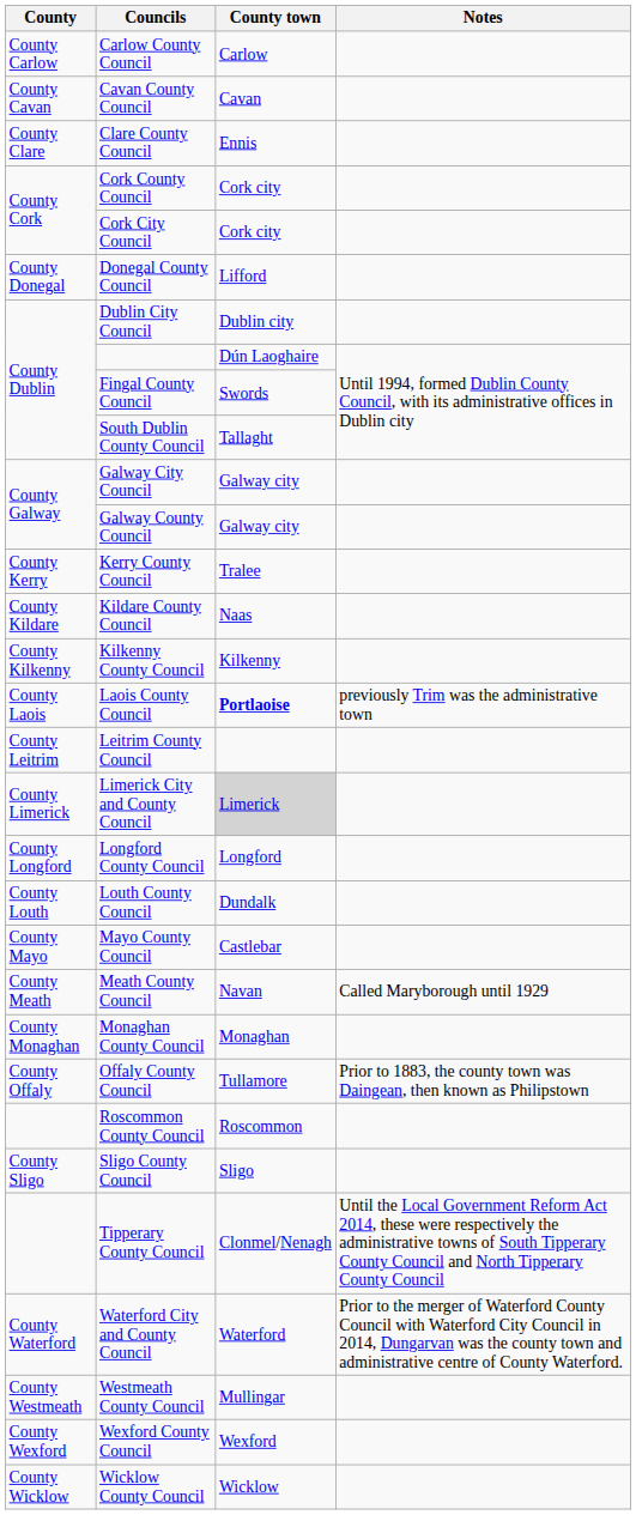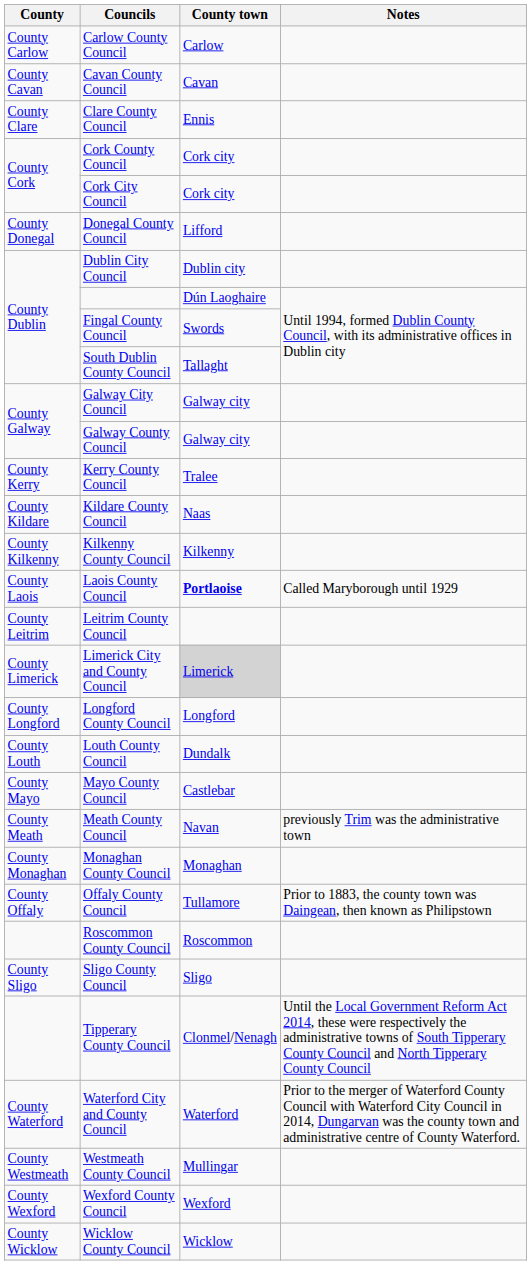 <table class="wikitable">
 <tr>
 <th>County</th>
 <th>Councils</th>
 <th>County town</th>
 <th>Notes</th>
 </tr>
 <tr>
 <td><a href='#'>County Carlow</a></td>
 <td><a href='#'>Carlow County Council</a></td>
 <td><a href='#'>Carlow</a></td>
 <td></td>
 </tr>
 <tr>
 <td><a href='#'>County Cavan</a></td>
 <td><a href='#'>Cavan County Council</a></td>
 <td><a href='#'>Cavan</a></td>
 <td></td>
 </tr>
 <tr>
 <td><a href='#'>County Clare</a></td>
 <td><a href='#'>Clare County Council</a></td>
 <td><a href='#'>Ennis</a></td>
 <td></td>
 </tr>
 <tr>
 <td rowspan=2><a href='#'>County Cork</a></td>
 <td><a href='#'>Cork County Council</a></td>
 <td><a href='#'>Cork city</a></td>
 <td></td>
 </tr>
 <tr>
 <td><a href='#'>Cork City Council</a></td>
 <td><a href='#'>Cork city</a></td>
 <td></td>
 </tr>
 <tr>
 <td><a href='#'>County Donegal</a></td>
 <td><a href='#'>Donegal County Council</a></td>
 <td><a href='#'>Lifford</a></td>
 <td></td>
 </tr>
 <tr>
 <td rowspan=4><a href='#'>County Dublin</a></td>
 <td><a href='#'>Dublin City Council</a></td>
 <td><a href='#'>Dublin city</a></td>
 <td></td>
 </tr>
 <tr>
 <td></td>
 <td><a href='#'>Dún Laoghaire</a></td>
 <td rowspan=3>Until 1994, formed <a href='#'>Dublin County Council</a>, with its administrative offices in Dublin city</td>
 </tr>
 <tr>
 <td><a href='#'>Fingal County Council</a></td>
 <td><a href='#'>Swords</a></td>
 </tr>
 <tr>
 <td><a href='#'>South Dublin County Council</a></td>
 <td><a href='#'>Tallaght</a></td>
 </tr>
 <tr>
 <td rowspan=2><a href='#'>County Galway</a></td>
 <td><a href='#'>Galway City Council</a></td>
 <td><a href='#'>Galway city</a></td>
 <td></td>
 </tr>
 <tr>
 <td><a href='#'>Galway County Council</a></td>
 <td><a href='#'>Galway city</a></td>
 <td></td>
 </tr>
 <tr>
 <td><a href='#'>County Kerry</a></td>
 <td><a href='#'>Kerry County Council</a></td>
 <td><a href='#'>Tralee</a></td>
 <td></td>
 </tr>
 <tr>
 <td><a href='#'>County Kildare</a></td>
 <td><a href='#'>Kildare County Council</a></td>
 <td><a href='#'>Naas</a></td>
 <td></td>
 </tr>
 <tr>
 <td><a href='#'>County Kilkenny</a></td>
 <td><a href='#'>Kilkenny County Council</a></td>
 <td><a href='#'>Kilkenny</a></td>
 <td></td>
 </tr>
 <tr>
 <td><a href='#'>County Laois</a></td>
 <td><a href='#'>Laois County Council</a></td>
 <td><strong><a href='#'>Portlaoise</a></strong></td>
-<td>previously <a href='#'>Trim</a> was the administrative town</td>
+<td>Called Maryborough until 1929</td>
 </tr>
 <tr>
 <td><a href='#'>County Leitrim</a></td>
 <td><a href='#'>Leitrim County Council</a></td>
 <td></td>
 <td></td>
 </tr>
 <tr>
 <td><a href='#'>County Limerick</a></td>
 <td><a href='#'>Limerick City and County Council</a></td>
 <td style="background: lightgrey;"><a href='#'>Limerick</a></td>
 <td></td>
 </tr>
 <tr>
 <td><a href='#'>County Longford</a></td>
 <td><a href='#'>Longford County Council</a></td>
 <td><a href='#'>Longford</a></td>
 <td></td>
 </tr>
 <tr>
 <td><a href='#'>County Louth</a></td>
 <td><a href='#'>Louth County Council</a></td>
 <td><a href='#'>Dundalk</a></td>
 <td></td>
 </tr>
 <tr>
 <td><a href='#'>County Mayo</a></td>
 <td><a href='#'>Mayo County Council</a></td>
 <td><a href='#'>Castlebar</a></td>
 <td></td>
 </tr>
 <tr>
 <td><a href='#'>County Meath</a></td>
 <td><a href='#'>Meath County Council</a></td>
 <td><a href='#'>Navan</a></td>
-<td>Called Maryborough until 1929</td>
+<td>previously <a href='#'>Trim</a> was the administrative town</td>
 </tr>
 <tr>
 <td><a href='#'>County Monaghan</a></td>
 <td><a href='#'>Monaghan County Council</a></td>
 <td><a href='#'>Monaghan</a></td>
 <td></td>
 </tr>
 <tr>
 <td><a href='#'>County Offaly</a></td>
 <td><a href='#'>Offaly County Council</a></td>
 <td><a href='#'>Tullamore</a></td>
 <td>Prior to 1883, the county town was <a href='#'>Daingean</a>, then known as Philipstown</td>
 </tr>
 <tr>
 <td></td>
 <td><a href='#'>Roscommon County Council</a></td>
 <td><a href='#'>Roscommon</a></td>
 <td></td>
 </tr>
 <tr>
 <td><a href='#'>County Sligo</a></td>
 <td><a href='#'>Sligo County Council</a></td>
 <td><a href='#'>Sligo</a></td>
 <td></td>
 </tr>
 <tr>
 <td></td>
 <td><a href='#'>Tipperary County Council</a></td>
 <td><a href='#'>Clonmel</a>/<a href='#'>Nenagh</a></td>
 <td>Until the <a href='#'>Local Government Reform Act 2014</a>, these were respectively the administrative towns of <a href='#'>South Tipperary County Council</a> and <a href='#'>North Tipperary County Council</a></td>
 </tr>
 <tr>
 <td><a href='#'>County Waterford</a></td>
 <td><a href='#'>Waterford City and County Council</a></td>
 <td><a href='#'>Waterford</a></td>
 <td>Prior to the merger of Waterford County Council with Waterford City Council in 2014, <a href='#'>Dungarvan</a> was the county town and administrative centre of County Waterford.</td>
 </tr>
 <tr>
 <td><a href='#'>County Westmeath</a></td>
 <td><a href='#'>Westmeath County Council</a></td>
 <td><a href='#'>Mullingar</a></td>
 <td></td>
 </tr>
 <tr>
 <td><a href='#'>County Wexford</a></td>
 <td><a href='#'>Wexford County Council</a></td>
 <td><a href='#'>Wexford</a></td>
 <td></td>
 </tr>
 <tr>
 <td><a href='#'>County Wicklow</a></td>
 <td><a href='#'>Wicklow County Council</a></td>
 <td><a href='#'>Wicklow</a></td>
 <td></td>
 </tr>
 </table>
